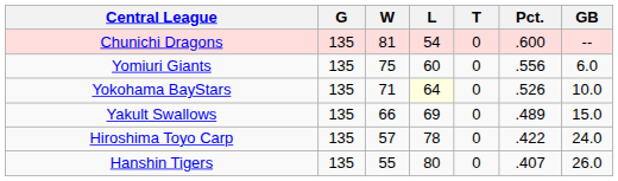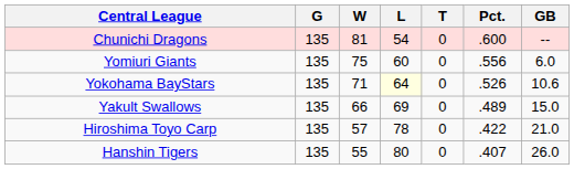 <table class="wikitable"  style="width:50%; text-align:center;">
 <tr>
 <th style="width:35%;"><a href='#'>Central League</a></th>
 <th style="width:5%;">G</th>
 <th style="width:5%;">W</th>
 <th style="width:5%;">L</th>
 <th style="width:5%;">T</th>
 <th style="width:7%;">Pct.</th>
 <th style="width:5%;">GB</th>
 </tr>
 <tr style="background:#fdd;">
 <td><a href='#'>Chunichi Dragons</a></td>
 <td>135</td>
 <td>81</td>
 <td>54</td>
 <td>0</td>
 <td>.600</td>
 <td>--</td>
 </tr>
 <tr align=center>
 <td><a href='#'>Yomiuri Giants</a></td>
 <td>135</td>
 <td>75</td>
 <td>60</td>
 <td>0</td>
 <td>.556</td>
 <td>6.0</td>
 </tr>
 <tr align=center>
 <td><a href='#'>Yokohama BayStars</a></td>
 <td>135</td>
 <td>71</td>
 <td style="background: lightyellow;">64</td>
 <td>0</td>
 <td>.526</td>
-<td>10.0</td>
+<td>10.6</td>
 </tr>
 <tr align=center>
 <td><a href='#'>Yakult Swallows</a></td>
 <td>135</td>
 <td>66</td>
 <td>69</td>
 <td>0</td>
 <td>.489</td>
 <td>15.0</td>
 </tr>
 <tr align=center>
 <td><a href='#'>Hiroshima Toyo Carp</a></td>
 <td>135</td>
 <td>57</td>
 <td>78</td>
 <td>0</td>
 <td>.422</td>
-<td>24.0</td>
+<td>21.0</td>
 </tr>
 <tr align=center>
 <td><a href='#'>Hanshin Tigers</a></td>
 <td>135</td>
 <td>55</td>
 <td>80</td>
 <td>0</td>
 <td>.407</td>
 <td>26.0</td>
 </tr>
 </table>
